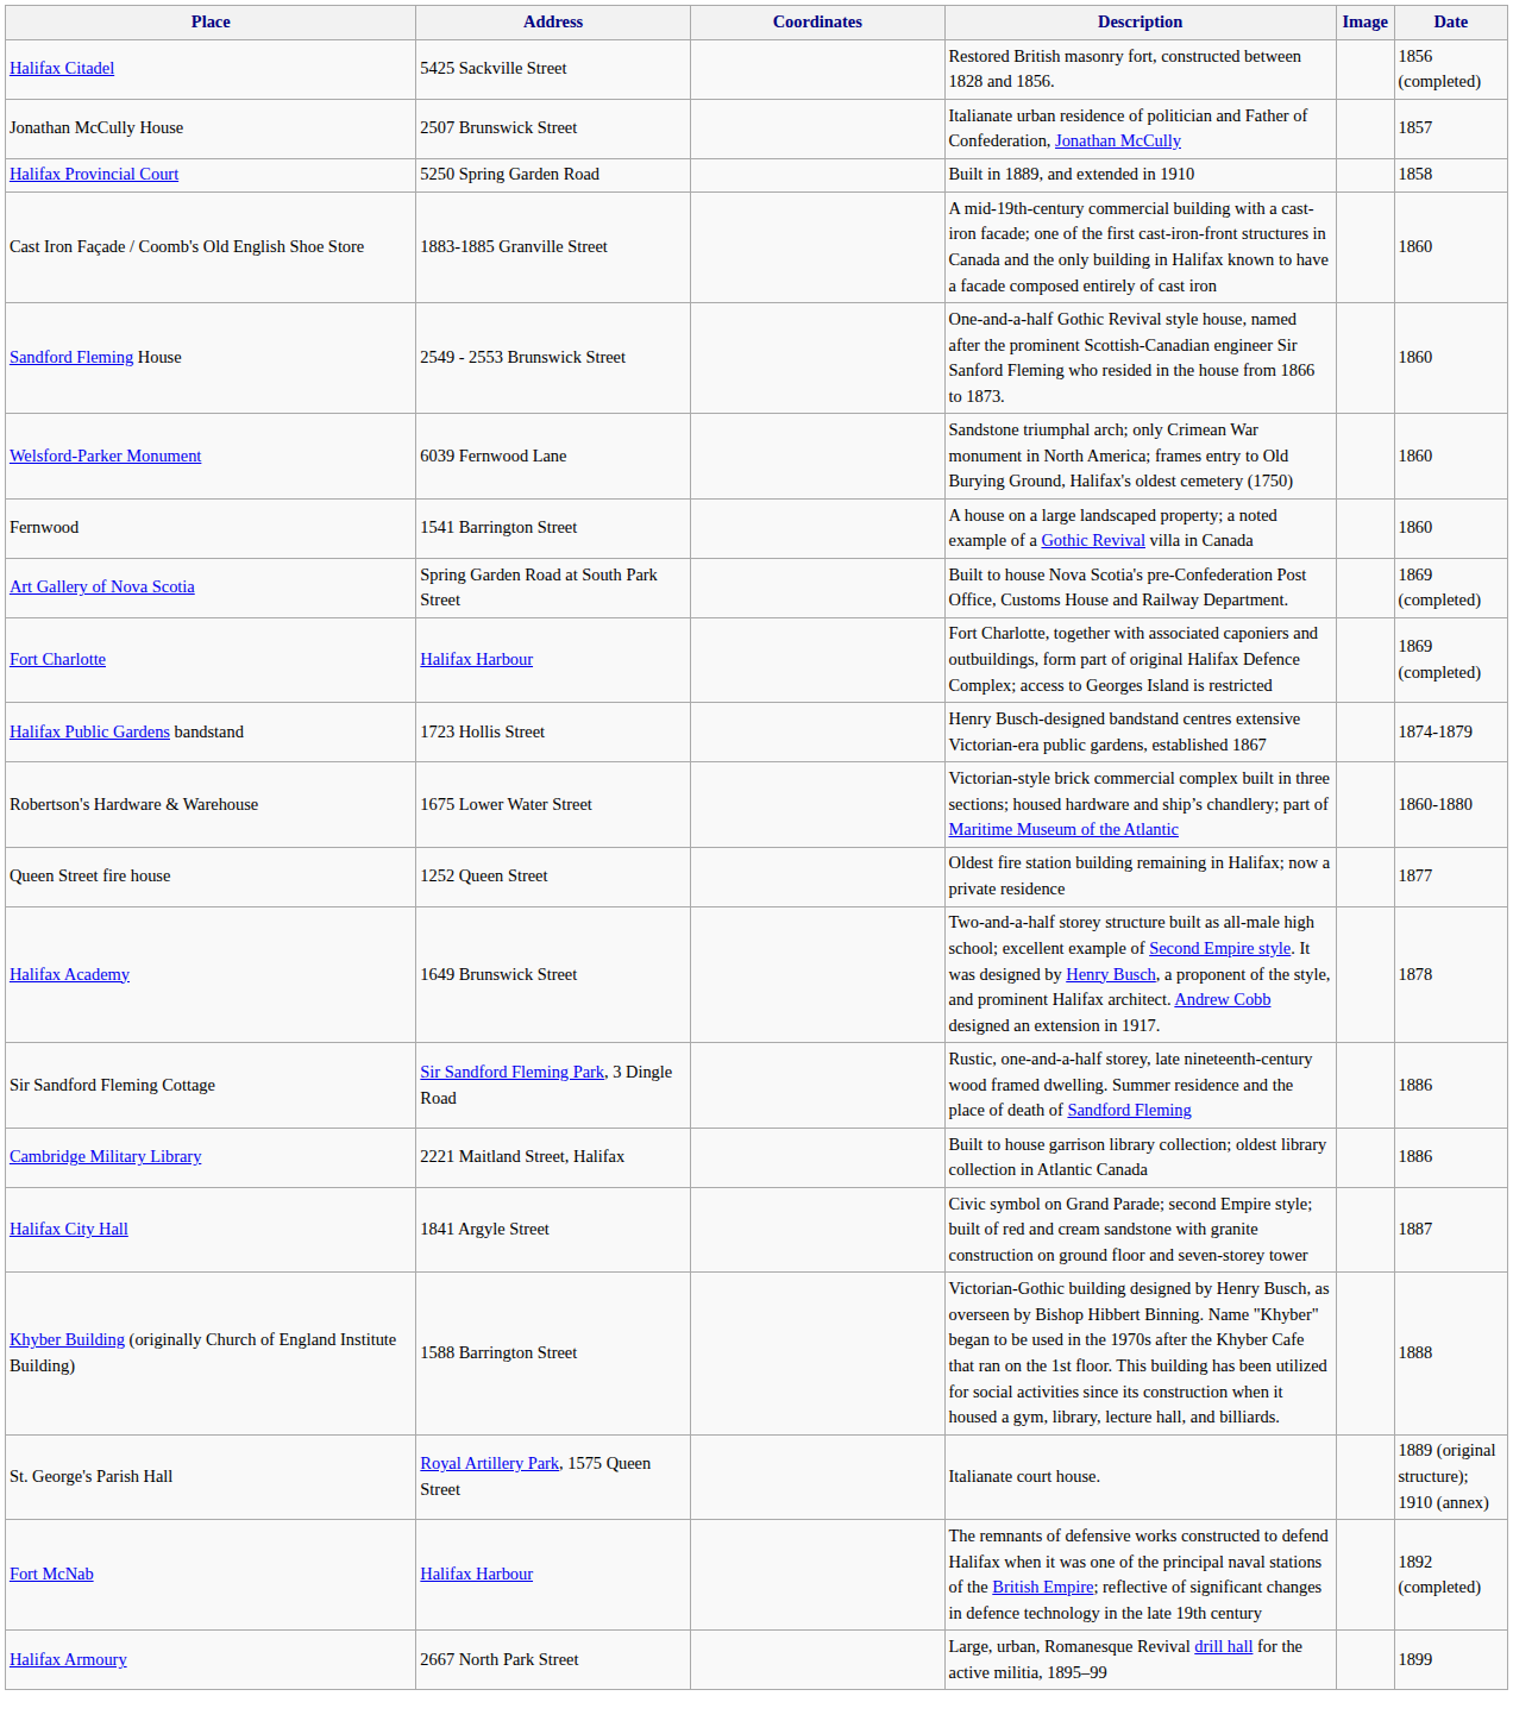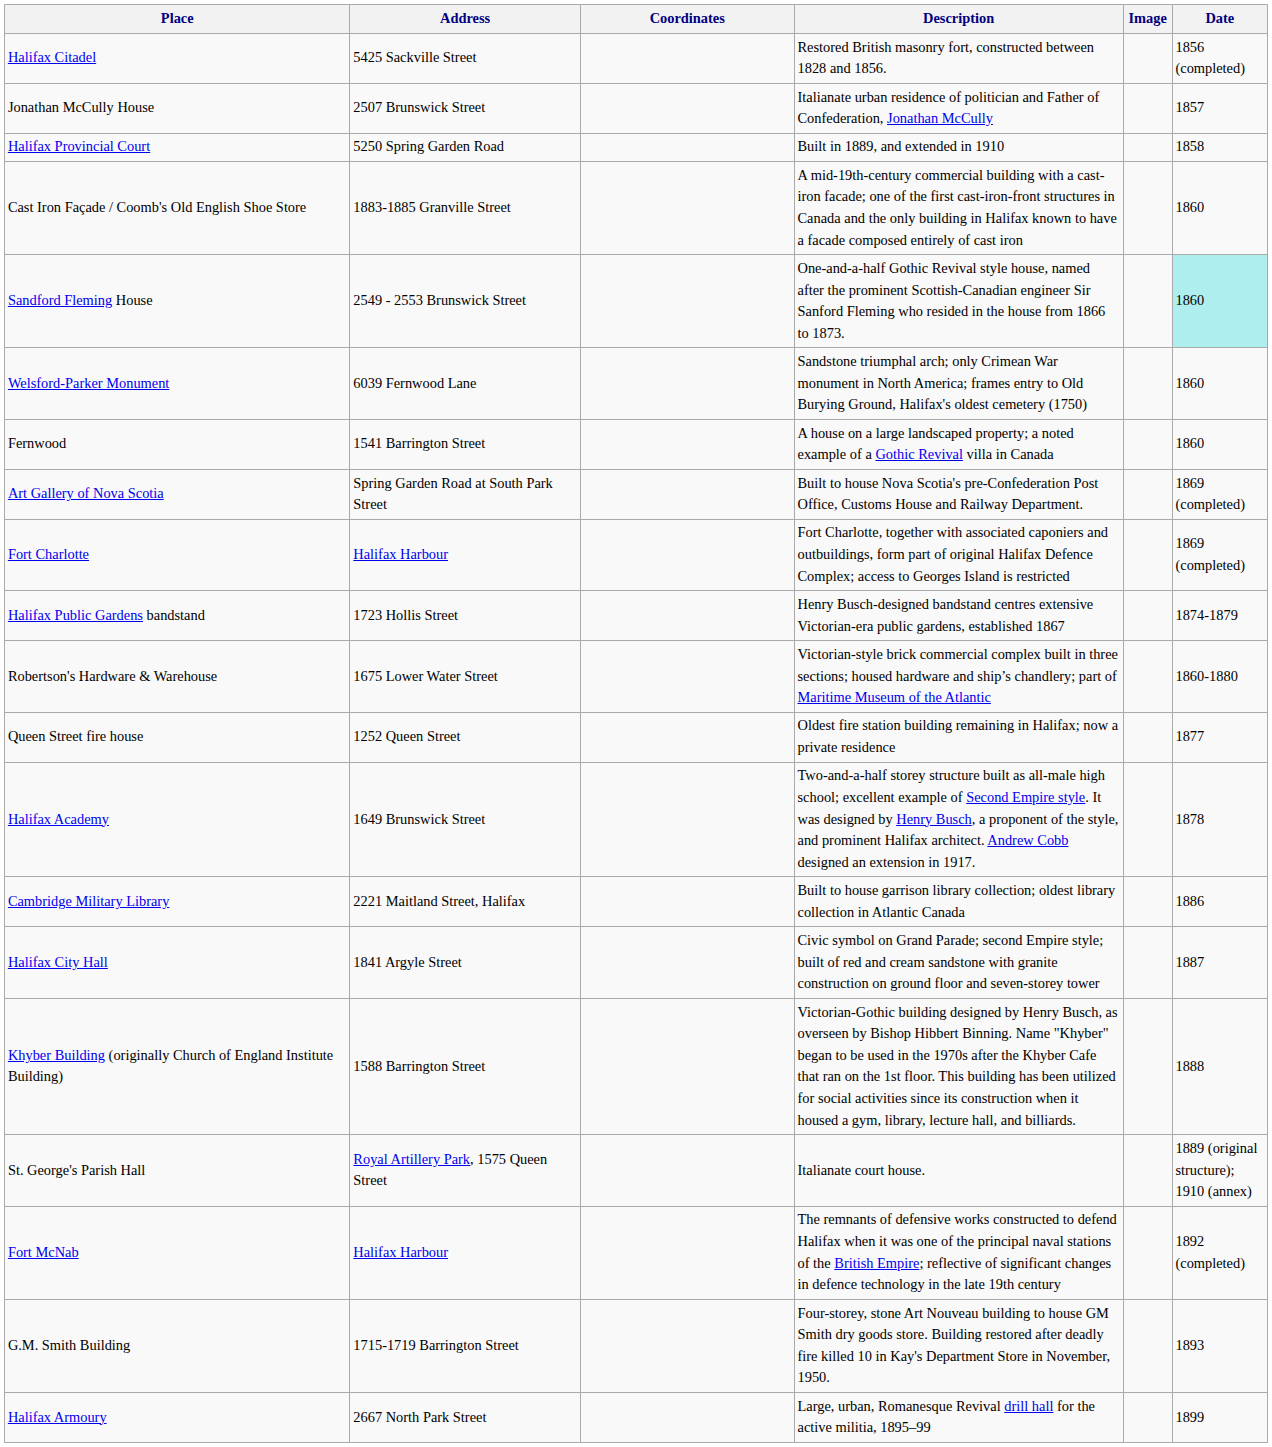 <table class="wikitable sortable" style="font-size:90%;width:100%;border:0px;line-height:150%;">
 <tr>
 <th style="background-color:#f2f2f2; color: #000080" width="21%">Place</th>
 <th style="background-color:#f2f2f2; color: #000080" width="14%">Address</th>
 <th style="background-color:#f2f2f2; color: #000080" width="13%">Coordinates</th>
 <th style="background-color:#f2f2f2; color: #000080" width="20%" class="unsortable">Description</th>
 <th style="background-color:#f2f2f2; color: #000080" width="1%" class="unsortable">Image</th>
 <th style="background-color:#f2f2f2; color: #000080" width="5%">Date</th>
 </tr>
 <tr>
 <td><a href='#'>Halifax Citadel</a></td>
 <td>5425 Sackville Street</td>
 <td><br></td>
 <td>Restored British masonry fort, constructed between 1828 and 1856.</td>
 <td></td>
 <td>1856 (completed)</td>
 </tr>
 <tr>
 <td>Jonathan McCully House</td>
 <td>2507 Brunswick Street</td>
 <td></td>
 <td>Italianate urban residence of politician and Father of Confederation, <a href='#'>Jonathan McCully</a></td>
 <td></td>
 <td>1857</td>
 </tr>
 <tr>
 <td><a href='#'>Halifax Provincial Court</a></td>
 <td>5250 Spring Garden Road</td>
 <td></td>
 <td>Built in 1889, and extended in 1910</td>
 <td></td>
 <td>1858</td>
 </tr>
 <tr>
 <td>Cast Iron Façade / Coomb's Old English Shoe Store </td>
 <td>1883-1885 Granville Street</td>
 <td><br></td>
 <td>A mid-19th-century commercial building with a cast-iron facade; one of the first cast-iron-front structures in Canada and the only building in Halifax known to have a facade composed entirely of cast iron</td>
 <td></td>
 <td>1860</td>
 </tr>
 <tr>
 <td><a href='#'>Sandford Fleming</a> House</td>
 <td>2549 - 2553 Brunswick Street</td>
 <td></td>
 <td>One-and-a-half Gothic Revival style house, named after the prominent Scottish-Canadian engineer Sir Sanford Fleming who resided in the house from 1866 to 1873.</td>
 <td></td>
-<td>1860</td>
+<td style="background: paleturquoise;">1860</td>
 </tr>
 <tr>
 <td><a href='#'>Welsford-Parker Monument</a></td>
 <td>6039 Fernwood Lane</td>
 <td></td>
 <td>Sandstone triumphal arch; only Crimean War monument in North America; frames entry to Old Burying Ground, Halifax's oldest cemetery (1750)</td>
 <td></td>
 <td>1860</td>
 </tr>
 <tr>
 <td>Fernwood </td>
 <td>1541 Barrington Street</td>
 <td><br></td>
 <td>A house on a large landscaped property; a noted example of a <a href='#'>Gothic Revival</a> villa in Canada</td>
 <td></td>
 <td>1860</td>
 </tr>
 <tr>
 <td><a href='#'>Art Gallery of Nova Scotia</a></td>
 <td>Spring Garden Road at South Park Street</td>
 <td></td>
 <td>Built to house Nova Scotia's pre-Confederation Post Office, Customs House and Railway Department.</td>
 <td></td>
 <td>1869 (completed)</td>
 </tr>
 <tr>
 <td><a href='#'>Fort Charlotte</a></td>
 <td><a href='#'>Halifax Harbour</a></td>
 <td></td>
 <td>Fort Charlotte, together with associated caponiers and outbuildings, form part of original Halifax Defence Complex; access to Georges Island is restricted</td>
 <td></td>
 <td>1869 (completed)</td>
 </tr>
 <tr>
 <td><a href='#'>Halifax Public Gardens</a> bandstand</td>
 <td>1723 Hollis Street</td>
 <td></td>
 <td>Henry Busch-designed bandstand centres extensive Victorian-era public gardens, established 1867</td>
 <td></td>
 <td>1874-1879</td>
 </tr>
 <tr>
 <td>Robertson's Hardware & Warehouse</td>
 <td>1675 Lower Water Street</td>
 <td></td>
 <td>Victorian-style brick commercial complex built in three sections; housed hardware and ship’s chandlery; part of <a href='#'>Maritime Museum of the Atlantic</a></td>
 <td></td>
 <td>1860-1880</td>
 </tr>
 <tr>
 <td>Queen Street fire house</td>
 <td>1252 Queen Street</td>
 <td></td>
 <td>Oldest fire station building remaining in Halifax; now a private residence</td>
 <td></td>
 <td>1877</td>
 </tr>
 <tr>
 <td><a href='#'>Halifax Academy</a></td>
 <td>1649 Brunswick Street</td>
 <td></td>
 <td>Two-and-a-half storey structure built as all-male high school; excellent example of <a href='#'>Second Empire style</a>. It was designed by <a href='#'>Henry Busch</a>, a proponent of the style, and prominent Halifax architect. <a href='#'>Andrew Cobb</a> designed an extension in 1917.</td>
 <td></td>
 <td>1878</td>
 </tr>
 <tr>
-<td>Sir Sandford Fleming Cottage</td>
-<td><a href='#'>Sir Sandford Fleming Park</a>, 3 Dingle Road</td>
-<td></td>
-<td>Rustic, one-and-a-half storey, late nineteenth-century wood framed dwelling. Summer residence and the place of death of <a href='#'>Sandford Fleming</a></td>
-<td></td>
-<td>1886</td>
-</tr>
-<tr>
 <td><a href='#'>Cambridge Military Library</a></td>
 <td>2221 Maitland Street, Halifax</td>
 <td></td>
 <td>Built to house garrison library collection; oldest library collection in Atlantic Canada</td>
 <td></td>
 <td>1886</td>
 </tr>
 <tr>
 <td><a href='#'>Halifax City Hall</a></td>
 <td>1841 Argyle Street</td>
 <td></td>
 <td>Civic symbol on Grand Parade; second Empire style; built of red and cream sandstone with granite construction on ground floor and seven-storey tower</td>
 <td></td>
 <td>1887</td>
 </tr>
 <tr>
 <td><a href='#'>Khyber Building</a> (originally Church of England Institute Building)</td>
 <td>1588 Barrington Street</td>
 <td></td>
 <td>Victorian-Gothic building designed by Henry Busch, as overseen by Bishop Hibbert Binning. Name "Khyber" began to be used in the 1970s after the Khyber Cafe that ran on the 1st floor. This building has been utilized for social activities since its construction when it housed a gym, library, lecture hall, and billiards.</td>
 <td></td>
 <td>1888</td>
 </tr>
 <tr>
 <td>St. George's Parish Hall</td>
 <td><a href='#'>Royal Artillery Park</a>, 1575 Queen Street</td>
 <td></td>
 <td>Italianate court house.</td>
 <td></td>
 <td>1889 (original structure); 1910 (annex)</td>
 </tr>
 <tr>
 <td><a href='#'>Fort McNab</a></td>
 <td><a href='#'>Halifax Harbour</a></td>
 <td><br></td>
 <td>The remnants of defensive works constructed to defend Halifax when it was one of the principal naval stations of the <a href='#'>British Empire</a>; reflective of significant changes in defence technology in the late 19th century</td>
 <td></td>
 <td>1892 (completed)</td>
 </tr>
 <tr>
+<td>G.M. Smith Building</td>
+<td>1715-1719 Barrington Street</td>
+<td></td>
+<td>Four-storey, stone Art Nouveau building to house GM Smith dry goods store. Building restored after deadly fire killed 10 in Kay's Department Store in November, 1950.</td>
+<td></td>
+<td>1893</td>
+</tr>
+<tr>
 <td><a href='#'>Halifax Armoury</a></td>
 <td>2667 North Park Street</td>
 <td></td>
 <td>Large, urban, Romanesque Revival <a href='#'>drill hall</a> for the active militia, 1895–99</td>
 <td></td>
 <td>1899</td>
 </tr>
 <tr>
 </tr>
 </table>
